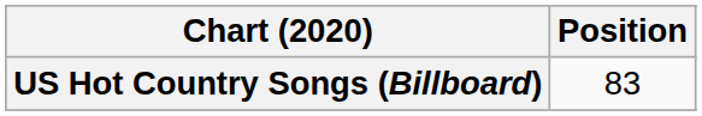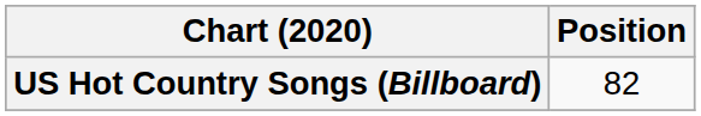 <table class="wikitable plainrowheaders" style="text-align:center">
 <tr>
 <th scope="col">Chart (2020)</th>
 <th scope="col">Position</th>
 </tr>
 <tr>
 <th scope="row">US Hot Country Songs (<em>Billboard</em>)</th>
-<td>83</td>
+<td>82</td>
 </tr>
 </table>
